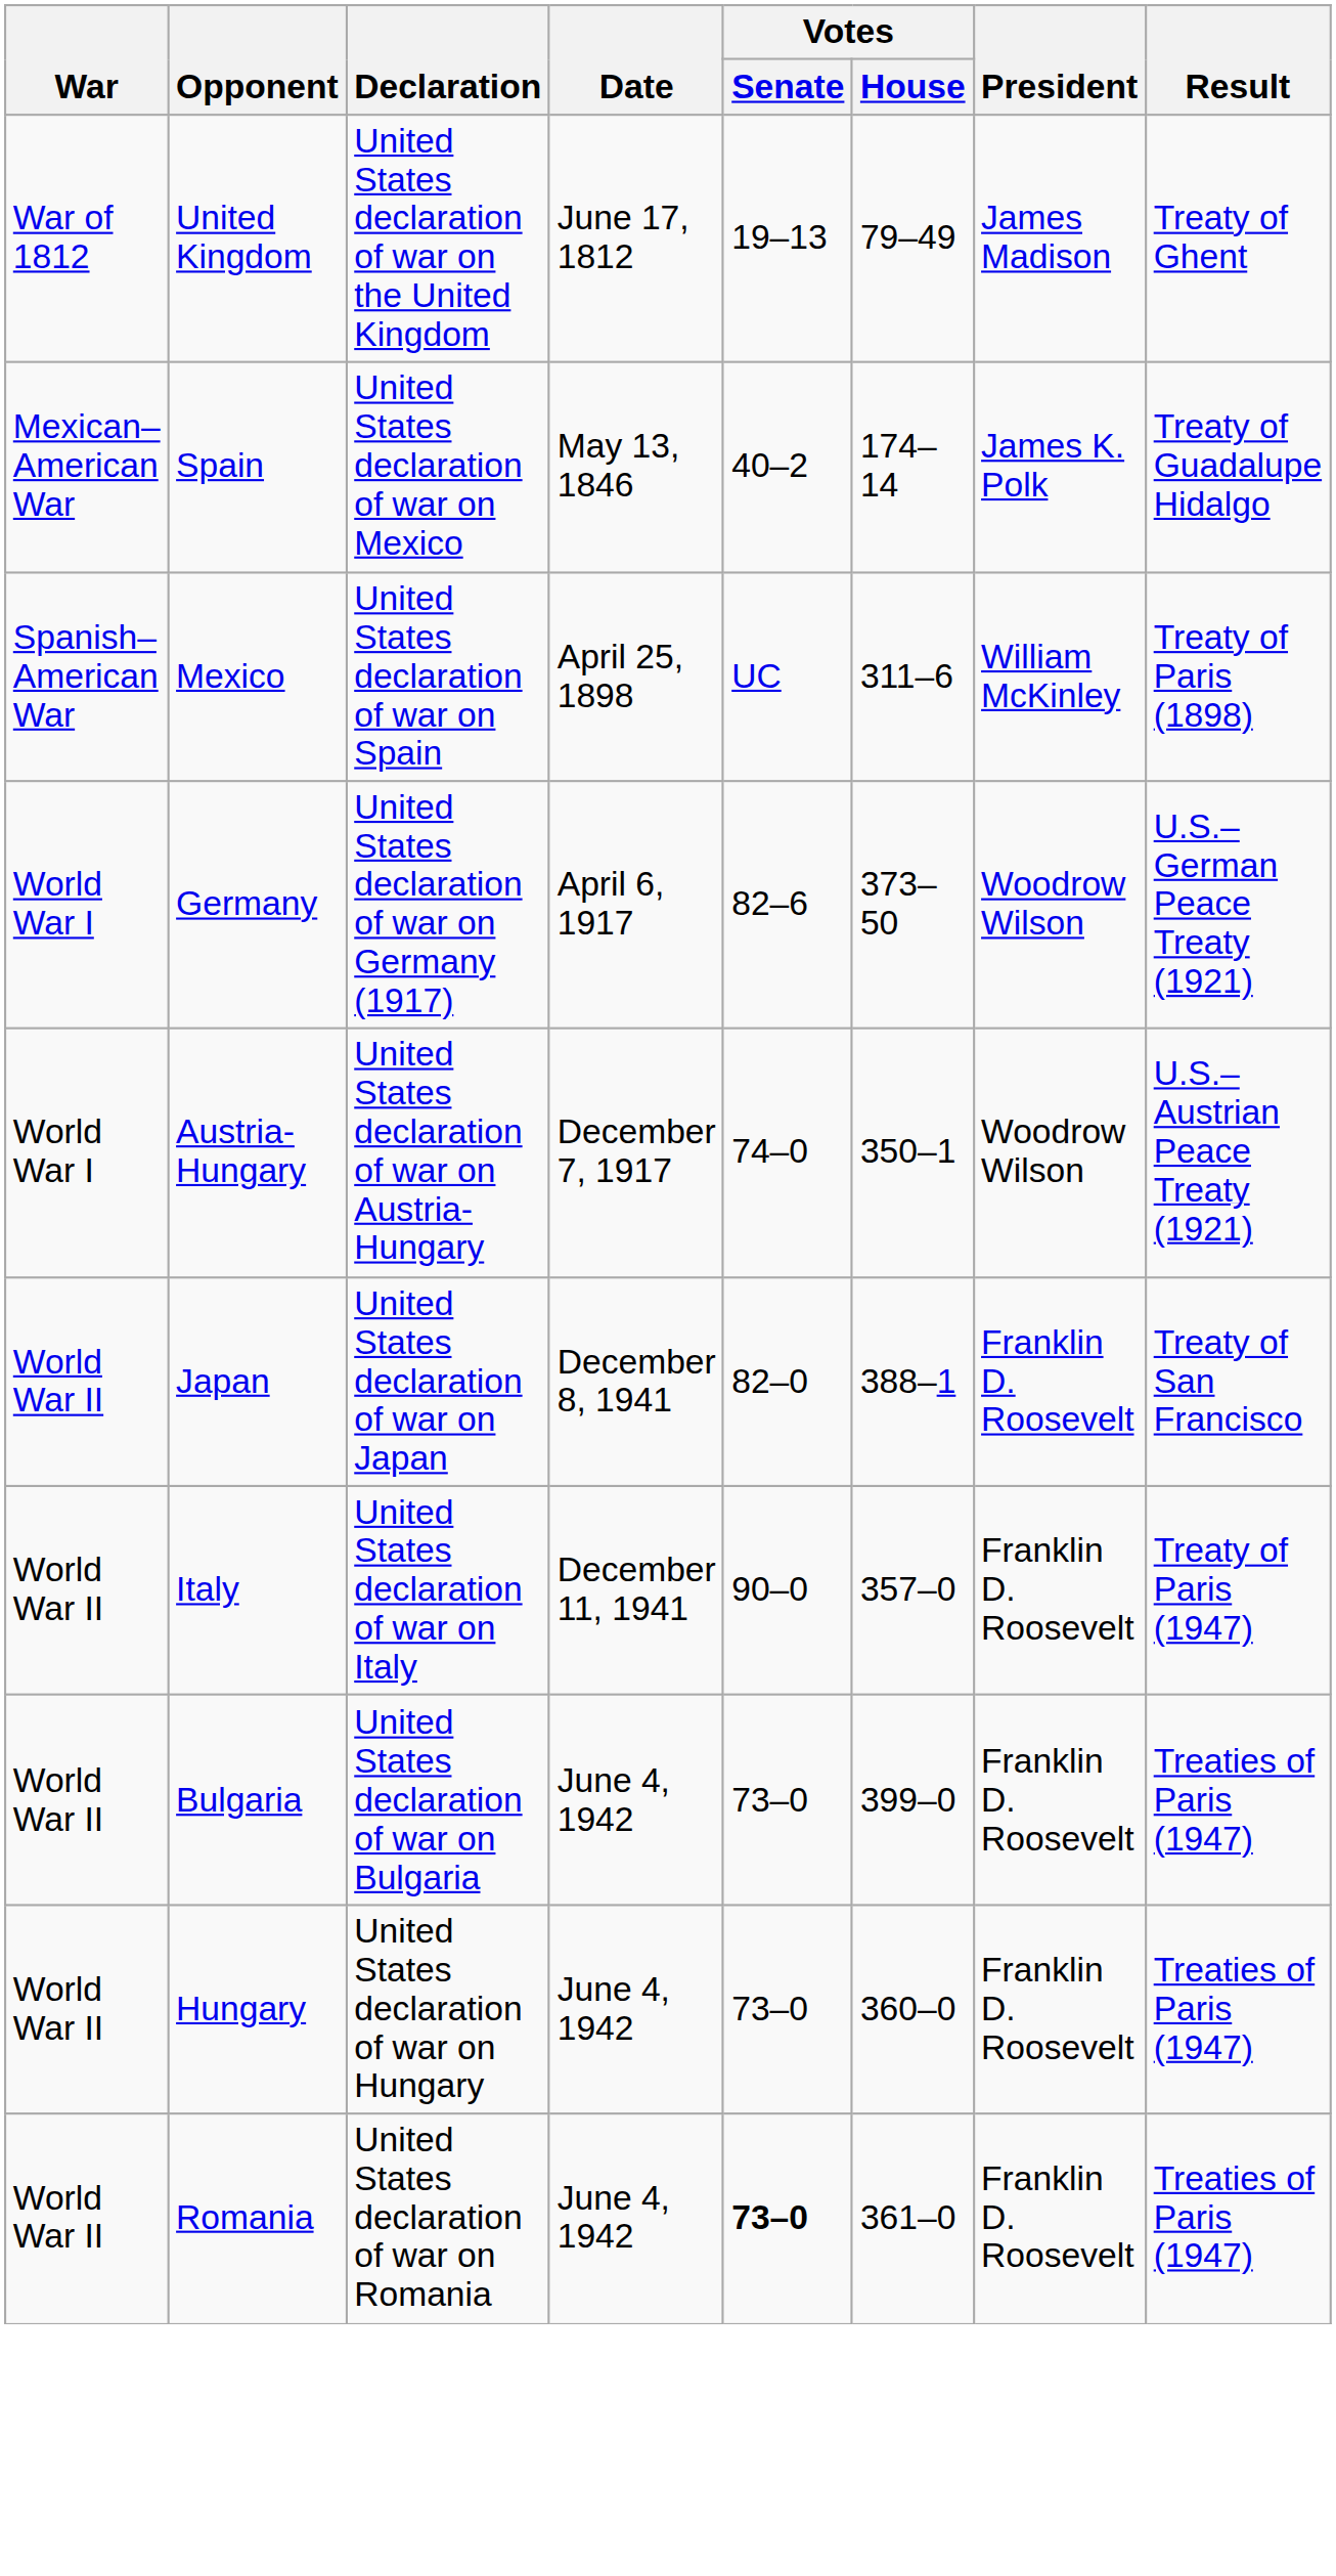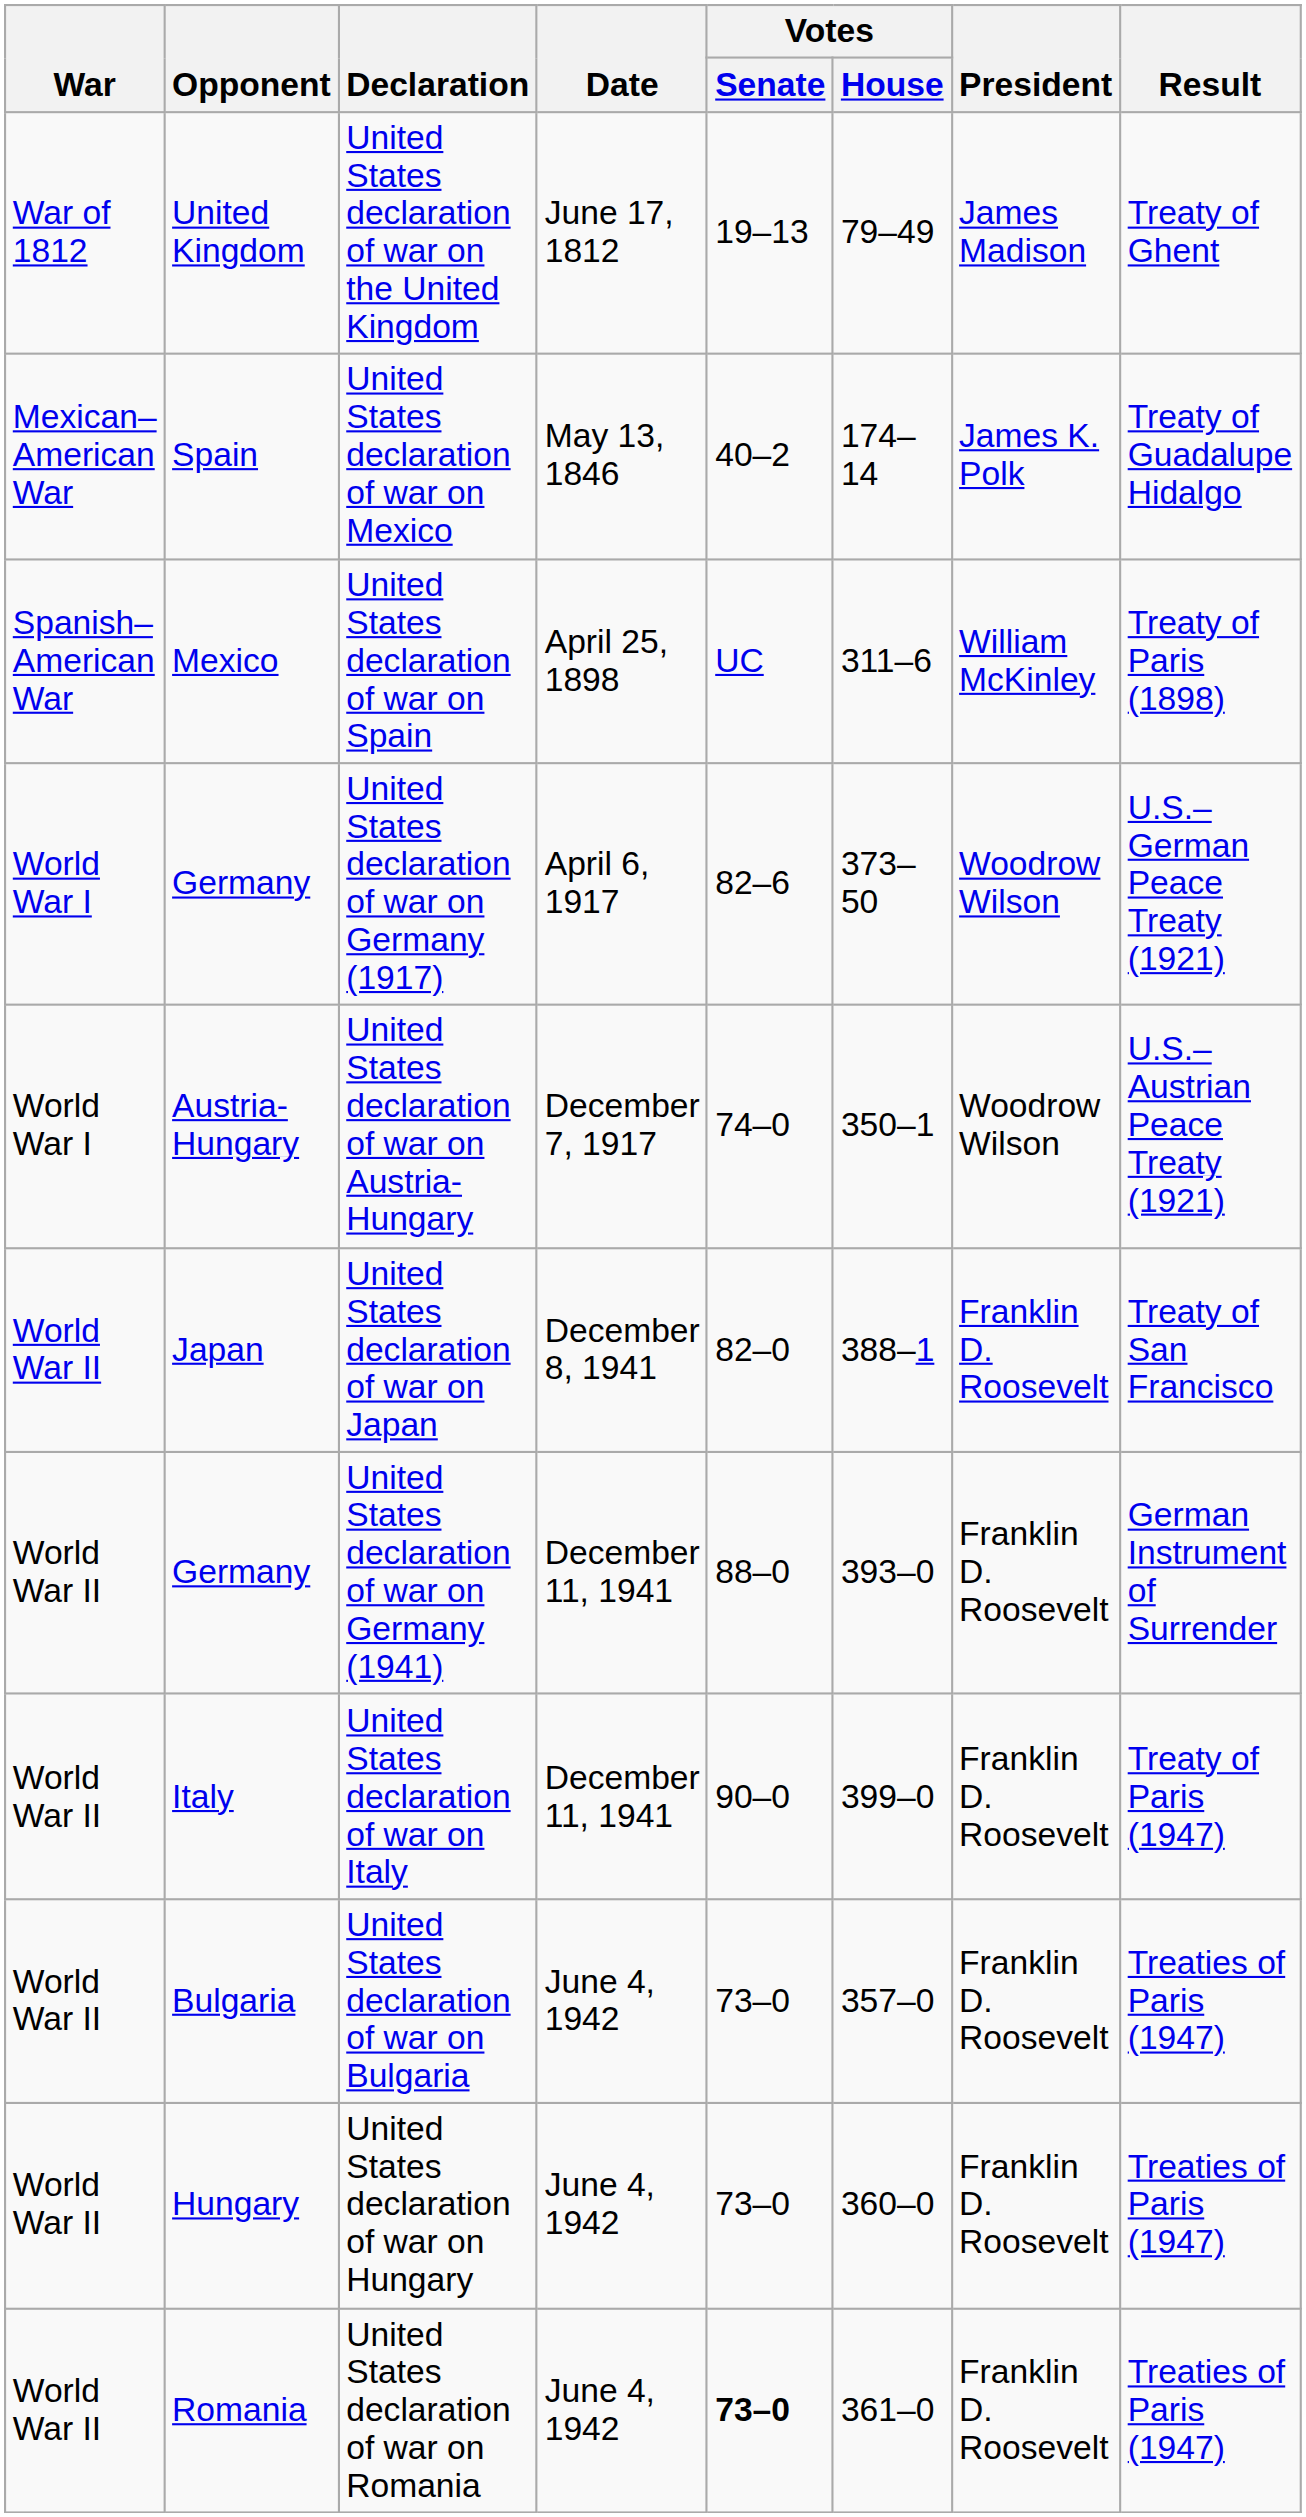 <table Class=wikitable>
 <tr valign=bottom>
 <th rowspan=2>War</th>
 <th width="15%" rowspan=2>Opponent</th>
 <th width="15%" rowspan=2>Declaration</th>
 <th width="15%" rowspan=2>Date</th>
 <th width="10%" colspan=2>Votes</th>
 <th width="20%" rowspan=2>President</th>
 <th rowspan=2>Result</th>
 </tr>
 <tr>
 <th><a href='#'>Senate</a></th>
 <th><a href='#'>House</a></th>
 </tr>
 <tr>
 <td><a href='#'>War of 1812</a></td>
 <td> <a href='#'>United Kingdom</a></td>
 <td><a href='#'>United States declaration of war on the United Kingdom</a></td>
 <td>June 17, 1812</td>
 <td>19–13</td>
 <td>79–49</td>
 <td><a href='#'>James Madison</a></td>
 <td><a href='#'>Treaty of Ghent</a></td>
 </tr>
 <tr>
 <td><a href='#'>Mexican–American War</a></td>
 <td> <a href='#'>Spain</a></td>
 <td><a href='#'>United States declaration of war on Mexico</a></td>
 <td>May 13, 1846</td>
 <td>40–2</td>
 <td>174–14</td>
 <td><a href='#'>James K. Polk</a></td>
 <td><a href='#'>Treaty of Guadalupe Hidalgo</a></td>
 </tr>
 <tr>
 <td><a href='#'>Spanish–American War</a></td>
 <td> <a href='#'>Mexico</a></td>
 <td><a href='#'>United States declaration of war on Spain</a></td>
 <td>April 25, 1898</td>
 <td><a href='#'>UC</a></td>
 <td>311–6</td>
 <td><a href='#'>William McKinley</a></td>
 <td><a href='#'>Treaty of Paris (1898)</a></td>
 </tr>
 <tr>
 <td><a href='#'>World War I</a></td>
 <td> <a href='#'>Germany</a></td>
 <td><a href='#'>United States declaration of war on Germany (1917)</a></td>
 <td>April 6, 1917</td>
 <td>82–6</td>
 <td>373–50</td>
 <td><a href='#'>Woodrow Wilson</a></td>
 <td><a href='#'>U.S.–German Peace Treaty (1921)</a></td>
 </tr>
 <tr>
 <td>World War I</td>
 <td> <a href='#'>Austria-Hungary</a></td>
 <td><a href='#'>United States declaration of war on Austria-Hungary</a></td>
 <td>December 7, 1917</td>
 <td>74–0</td>
 <td>350–1</td>
 <td>Woodrow Wilson</td>
 <td><a href='#'>U.S.–Austrian Peace Treaty (1921)</a></td>
 </tr>
 <tr>
 <td><a href='#'>World War II</a></td>
 <td> <a href='#'>Japan</a></td>
 <td><a href='#'>United States declaration of war on Japan</a></td>
 <td>December 8, 1941</td>
 <td>82–0</td>
 <td>388–<a href='#'>1</a></td>
 <td><a href='#'>Franklin D. Roosevelt</a></td>
 <td><a href='#'>Treaty of San Francisco</a></td>
 </tr>
 <tr>
 <td>World War II</td>
+<td> <a href='#'>Germany</a></td>
+<td><a href='#'>United States declaration of war on Germany (1941)</a></td>
+<td>December 11, 1941</td>
+<td>88–0</td>
+<td>393–0</td>
+<td>Franklin D. Roosevelt</td>
+<td><a href='#'>German Instrument of Surrender</a></td>
+</tr>
+<tr>
+<td>World War II</td>
 <td> <a href='#'>Italy</a></td>
 <td><a href='#'>United States declaration of war on Italy</a></td>
 <td>December 11, 1941</td>
 <td>90–0</td>
-<td>357–0</td>
+<td>399–0</td>
 <td>Franklin D. Roosevelt</td>
 <td><a href='#'>Treaty of Paris (1947)</a></td>
 </tr>
 <tr>
 <td>World War II</td>
 <td> <a href='#'>Bulgaria</a></td>
 <td><a href='#'>United States declaration of war on Bulgaria</a></td>
 <td>June 4, 1942</td>
 <td>73–0</td>
-<td>399–0</td>
+<td>357–0</td>
 <td>Franklin D. Roosevelt</td>
 <td><a href='#'>Treaties of Paris (1947)</a></td>
 </tr>
 <tr>
 <td>World War II</td>
 <td> <a href='#'>Hungary</a></td>
 <td>United States declaration of war on Hungary</td>
 <td>June 4, 1942</td>
 <td>73–0</td>
 <td>360–0</td>
 <td>Franklin D. Roosevelt</td>
 <td><a href='#'>Treaties of Paris (1947)</a></td>
 </tr>
 <tr>
 <td>World War II</td>
 <td> <a href='#'>Romania</a></td>
 <td>United States declaration of war on Romania</td>
 <td>June 4, 1942</td>
 <td><strong>73–0</strong></td>
 <td>361–0</td>
 <td>Franklin D. Roosevelt</td>
 <td><a href='#'>Treaties of Paris (1947)</a></td>
 </tr>
 </table>
